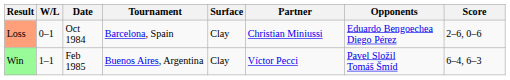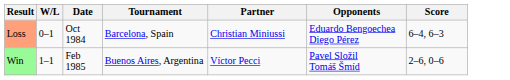 <table class="sortable wikitable">
 <tr>
 <th style="width:40px">Result</th>
 <th style="width:35px" class="unsortable">W/L</th>
 <th style="width:55px">Date</th>
 <th style="width:160px">Tournament</th>
-<th style="width:50px">Surface</th>
 <th style="width:150px">Partner</th>
 <th style="width:150px">Opponents</th>
 <th style="width:90px" class="unsortable">Score</th>
 </tr>
 <tr>
 <td style="background:#ffa07a;">Loss</td>
 <td>0–1</td>
 <td>Oct 1984</td>
 <td><a href='#'>Barcelona</a>, Spain</td>
-<td>Clay</td>
 <td> <a href='#'>Christian Miniussi</a></td>
 <td> <a href='#'>Eduardo Bengoechea</a> <br>  <a href='#'>Diego Pérez</a></td>
-<td>2–6, 0–6</td>
+<td>6–4, 6–3</td>
 </tr>
 <tr>
 <td style="background:#98fb98;">Win</td>
 <td>1–1</td>
 <td>Feb 1985</td>
 <td><a href='#'>Buenos Aires</a>, Argentina</td>
-<td>Clay</td>
 <td> <a href='#'>Víctor Pecci</a></td>
 <td> <a href='#'>Pavel Složil</a> <br>  <a href='#'>Tomáš Šmíd</a></td>
-<td>6–4, 6–3</td>
+<td>2–6, 0–6</td>
 </tr>
 </table>
